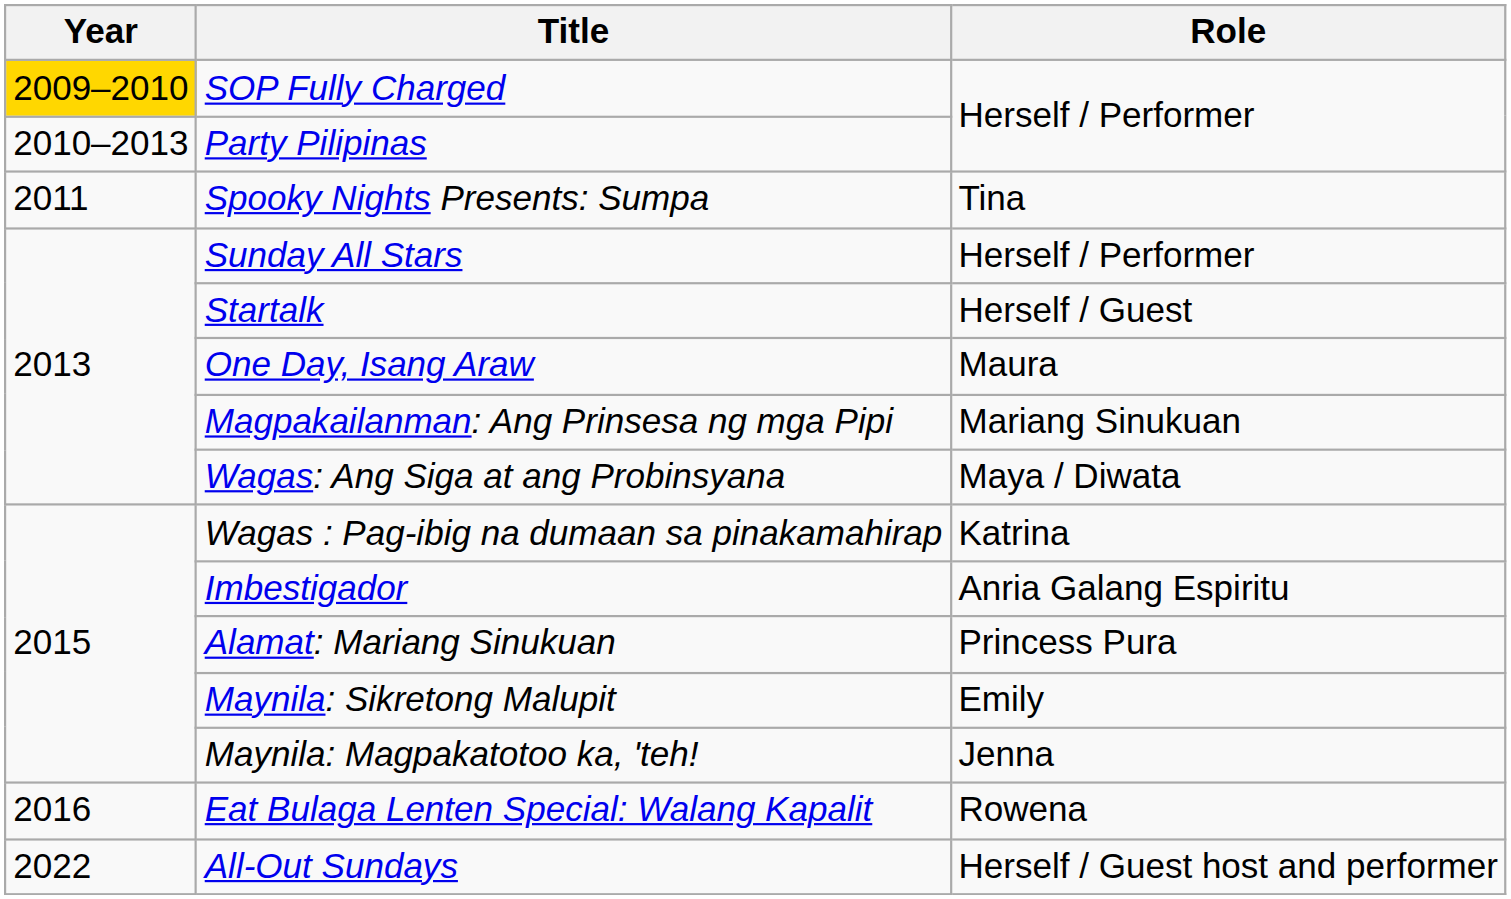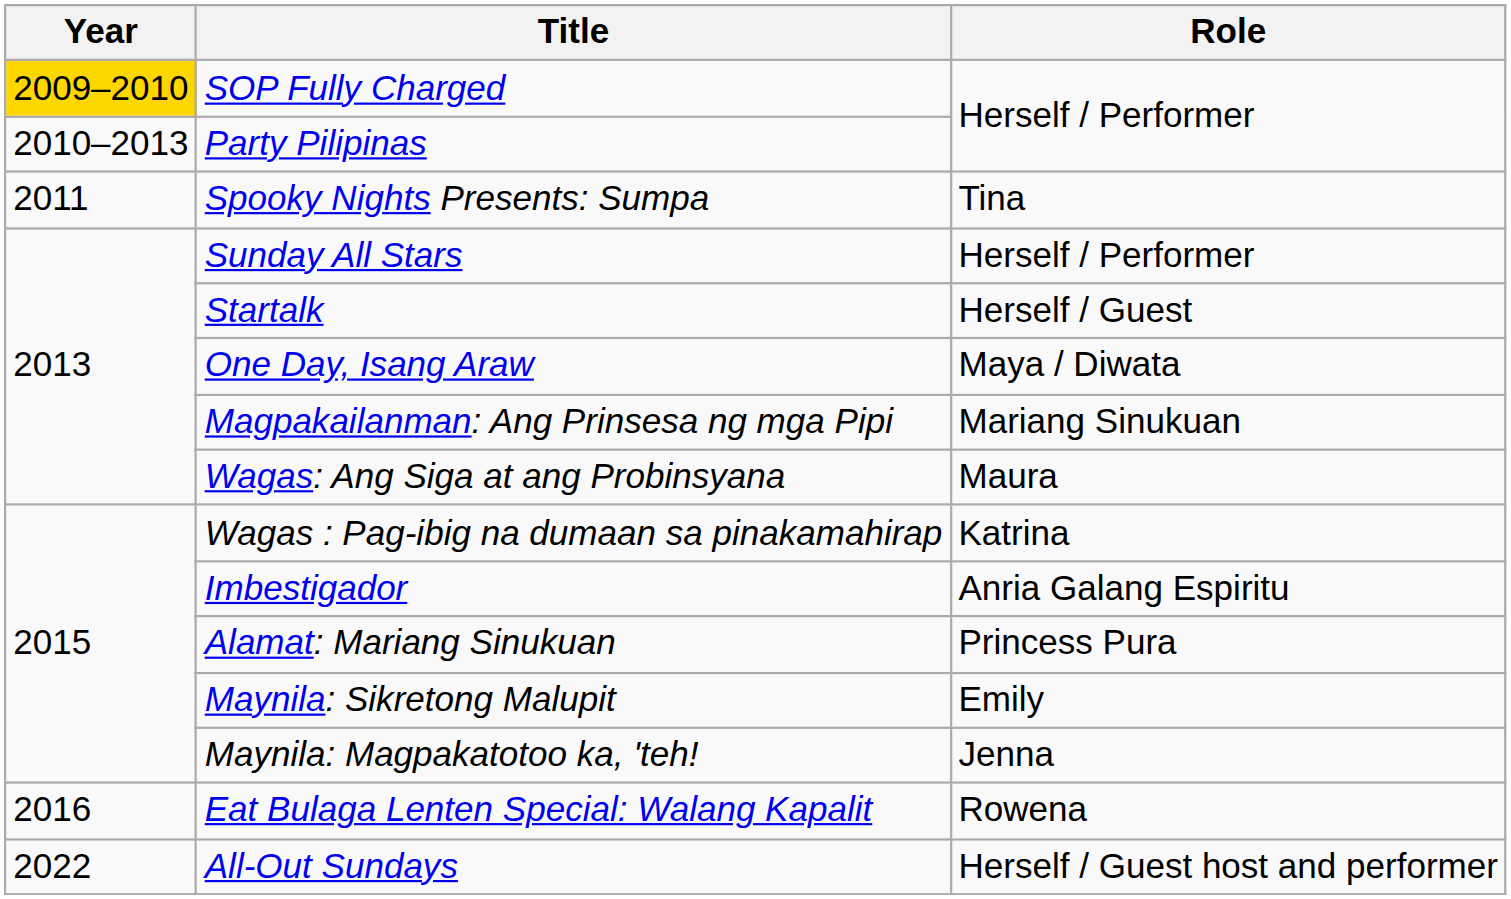 <table class="wikitable sortable">
 <tr>
 <th>Year</th>
 <th>Title</th>
 <th>Role</th>
 </tr>
 <tr>
 <td style="background: gold;">2009–2010</td>
 <td><em><a href='#'>SOP Fully Charged</a></em></td>
 <td rowspan="2">Herself / Performer</td>
 </tr>
 <tr>
 <td>2010–2013</td>
 <td><em><a href='#'>Party Pilipinas</a></em></td>
 </tr>
 <tr>
 <td>2011</td>
 <td><em><a href='#'>Spooky Nights</a> Presents: Sumpa</em></td>
 <td>Tina</td>
 </tr>
 <tr>
 <td rowspan="5">2013</td>
 <td><em><a href='#'>Sunday All Stars</a></em></td>
 <td>Herself / Performer</td>
 </tr>
 <tr>
 <td><em><a href='#'>Startalk</a></em></td>
 <td>Herself / Guest</td>
 </tr>
 <tr>
 <td><em><a href='#'>One Day, Isang Araw</a></em></td>
-<td>Maura</td>
+<td>Maya / Diwata</td>
 </tr>
 <tr>
 <td><em><a href='#'>Magpakailanman</a>: Ang Prinsesa ng mga Pipi</em></td>
 <td>Mariang Sinukuan</td>
 </tr>
 <tr>
 <td><em><a href='#'>Wagas</a>: Ang Siga at ang Probinsyana</em></td>
-<td>Maya / Diwata</td>
+<td>Maura</td>
 </tr>
 <tr>
 <td rowspan="5">2015</td>
 <td><em>Wagas : Pag-ibig na dumaan sa pinakamahirap</em></td>
 <td>Katrina</td>
 </tr>
 <tr>
 <td><em><a href='#'>Imbestigador</a></em></td>
 <td>Anria Galang Espiritu</td>
 </tr>
 <tr>
 <td><em><a href='#'>Alamat</a>: Mariang Sinukuan</em></td>
 <td>Princess Pura</td>
 </tr>
 <tr>
 <td><em><a href='#'>Maynila</a>: Sikretong Malupit</em></td>
 <td>Emily</td>
 </tr>
 <tr>
 <td><em>Maynila: Magpakatotoo ka, 'teh!</em></td>
 <td>Jenna</td>
 </tr>
 <tr>
 <td>2016</td>
 <td><em><a href='#'>Eat Bulaga Lenten Special: Walang Kapalit</a></em></td>
 <td>Rowena</td>
 </tr>
 <tr>
 <td>2022</td>
 <td><em><a href='#'>All-Out Sundays</a></em></td>
 <td>Herself / Guest host and performer</td>
 </tr>
 </table>
